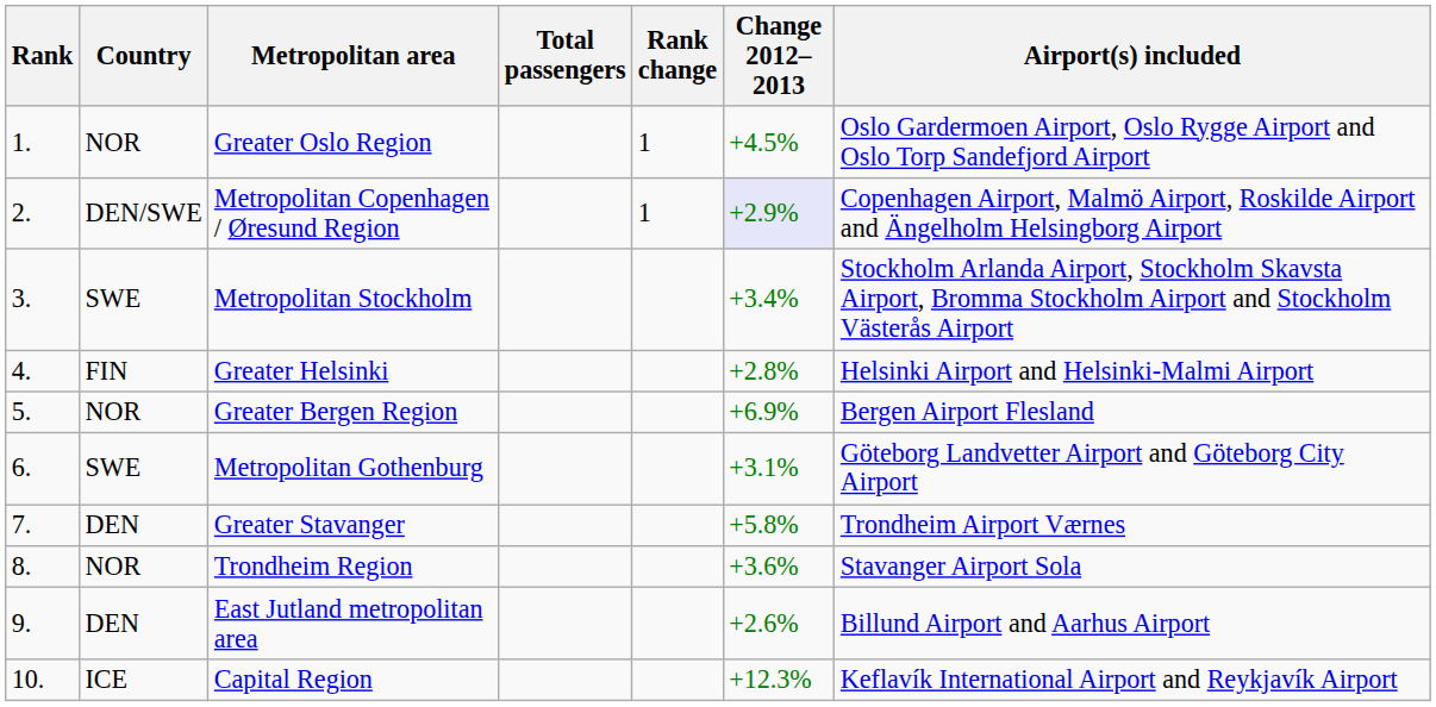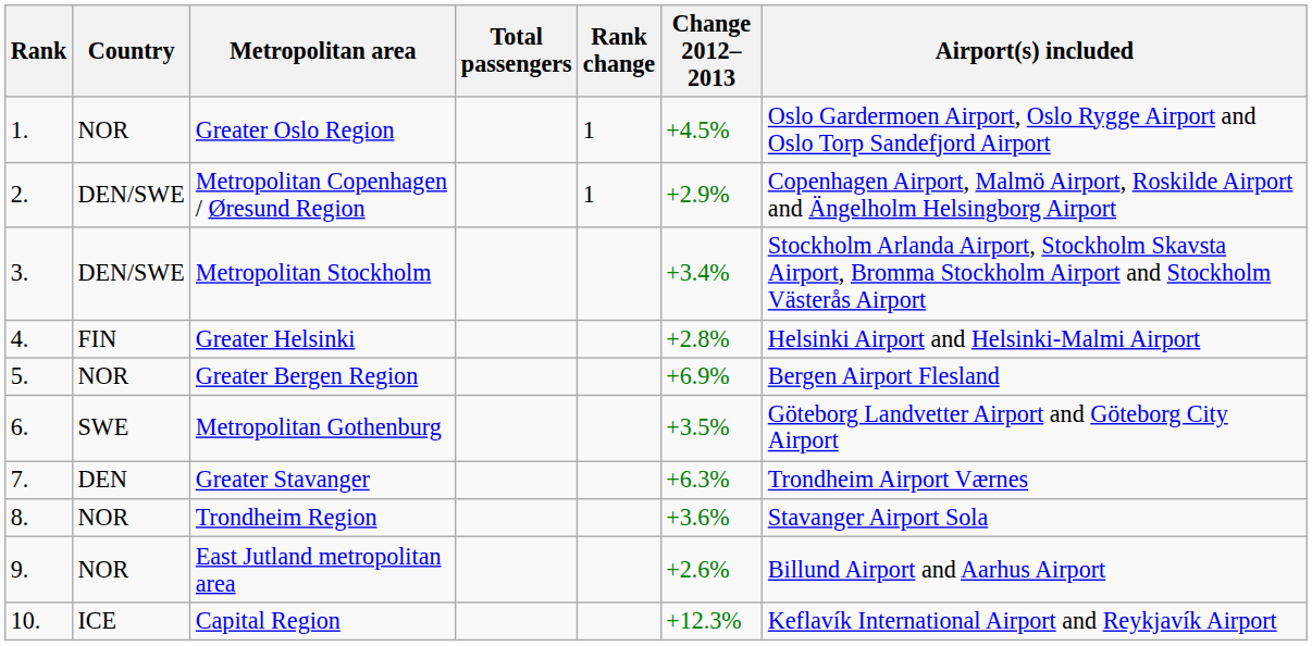 <table class="wikitable sortable">
 <tr>
 <th>Rank</th>
 <th>Country</th>
 <th>Metropolitan area</th>
 <th>Total<br>passengers</th>
 <th>Rank<br>change</th>
 <th>Change<br>2012–2013</th>
 <th>Airport(s) included</th>
 </tr>
 <tr>
 <td>1.</td>
 <td>NOR</td>
 <td><a href='#'>Greater Oslo Region</a></td>
 <td></td>
 <td>1</td>
 <td style="color:green">+4.5%</td>
 <td><a href='#'>Oslo Gardermoen Airport</a>, <a href='#'>Oslo Rygge Airport</a> and <a href='#'>Oslo Torp Sandefjord Airport</a></td>
 </tr>
 <tr>
 <td>2.</td>
 <td>DEN/SWE</td>
 <td><a href='#'>Metropolitan Copenhagen</a> / <a href='#'>Øresund Region</a></td>
 <td></td>
 <td>1</td>
-<td style="background: lavender; color:green">+2.9%</td>
+<td style="color:green">+2.9%</td>
 <td><a href='#'>Copenhagen Airport</a>, <a href='#'>Malmö Airport</a>, <a href='#'>Roskilde Airport</a> and <a href='#'>Ängelholm Helsingborg Airport</a></td>
 </tr>
 <tr>
 <td>3.</td>
-<td>SWE</td>
+<td>DEN/SWE</td>
 <td><a href='#'>Metropolitan Stockholm</a></td>
 <td></td>
 <td></td>
 <td style="color:green">+3.4%</td>
 <td><a href='#'>Stockholm Arlanda Airport</a>, <a href='#'>Stockholm Skavsta Airport</a>, <a href='#'>Bromma Stockholm Airport</a> and <a href='#'>Stockholm Västerås Airport</a></td>
 </tr>
 <tr>
 <td>4.</td>
 <td>FIN</td>
 <td><a href='#'>Greater Helsinki</a></td>
 <td></td>
 <td></td>
 <td style="color:green">+2.8%</td>
 <td><a href='#'>Helsinki Airport</a> and <a href='#'>Helsinki-Malmi Airport</a></td>
 </tr>
 <tr>
 <td>5.</td>
 <td>NOR</td>
 <td><a href='#'>Greater Bergen Region</a></td>
 <td></td>
 <td></td>
 <td style="color:green">+6.9%</td>
 <td><a href='#'>Bergen Airport Flesland</a></td>
 </tr>
 <tr>
 <td>6.</td>
 <td>SWE</td>
 <td><a href='#'>Metropolitan Gothenburg</a></td>
 <td></td>
 <td></td>
-<td style="color:green">+3.1%</td>
+<td style="color:green">+3.5%</td>
 <td><a href='#'>Göteborg Landvetter Airport</a> and <a href='#'>Göteborg City Airport</a></td>
 </tr>
 <tr>
 <td>7.</td>
 <td>DEN</td>
 <td><a href='#'>Greater Stavanger</a></td>
 <td></td>
 <td></td>
-<td style="color:green">+5.8%</td>
+<td style="color:green">+6.3%</td>
 <td><a href='#'>Trondheim Airport Værnes</a></td>
 </tr>
 <tr>
 <td>8.</td>
 <td>NOR</td>
 <td><a href='#'>Trondheim Region</a></td>
 <td></td>
 <td></td>
 <td style="color:green">+3.6%</td>
 <td><a href='#'>Stavanger Airport Sola</a></td>
 </tr>
 <tr>
 <td>9.</td>
-<td>DEN</td>
+<td>NOR</td>
 <td><a href='#'>East Jutland metropolitan area</a></td>
 <td></td>
 <td></td>
 <td style="color:green">+2.6%</td>
 <td><a href='#'>Billund Airport</a> and <a href='#'>Aarhus Airport</a></td>
 </tr>
 <tr>
 <td>10.</td>
 <td>ICE</td>
 <td><a href='#'>Capital Region</a></td>
 <td></td>
 <td></td>
 <td style="color:green">+12.3%</td>
 <td><a href='#'>Keflavík International Airport</a> and <a href='#'>Reykjavík Airport</a></td>
 </tr>
 </table>
